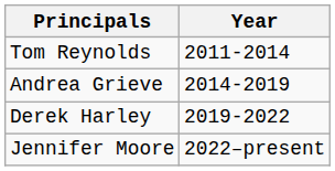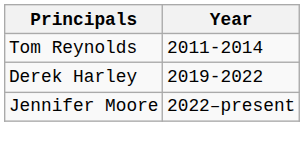 <table class="wikitable">
 <tr>
 <th>Principals</th>
 <th>Year</th>
 </tr>
 <tr>
 <td>Tom Reynolds</td>
 <td>2011-2014</td>
 </tr>
 <tr>
-<td>Andrea Grieve</td>
-<td>2014-2019</td>
-</tr>
-<tr>
 <td>Derek Harley</td>
 <td>2019-2022</td>
 </tr>
 <tr>
 <td>Jennifer Moore</td>
 <td>2022–present</td>
 </tr>
 </table>
